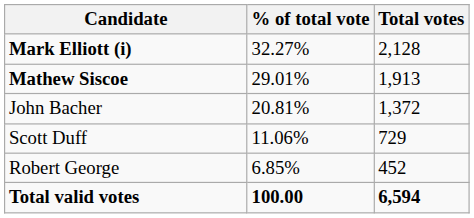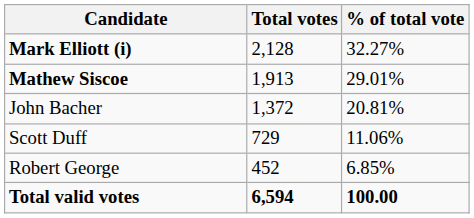 <table class="wikitable">
 <tr>
 <th bgcolor="#DDDDFF" width="200px">Candidate</th>
+<th bgcolor="#DDDDFF">Total votes</th>
 <th bgcolor="#DDDDFF">% of total vote</th>
-<th bgcolor="#DDDDFF">Total votes</th>
 </tr>
 <tr>
 <td><strong>Mark Elliott (i)</strong></td>
+<td>2,128</td>
 <td>32.27%</td>
-<td>2,128</td>
 </tr>
 <tr>
 <td><strong>Mathew Siscoe</strong></td>
+<td>1,913</td>
 <td>29.01%</td>
-<td>1,913</td>
 </tr>
 <tr>
 <td>John Bacher</td>
+<td>1,372</td>
 <td>20.81%</td>
-<td>1,372</td>
 </tr>
 <tr>
 <td>Scott Duff</td>
+<td>729</td>
 <td>11.06%</td>
-<td>729</td>
 </tr>
 <tr>
 <td>Robert George</td>
+<td>452</td>
 <td>6.85%</td>
-<td>452</td>
 </tr>
 <tr>
 <td><strong>Total valid votes</strong></td>
+<td><strong>6,594</strong></td>
 <td><strong>100.00</strong></td>
-<td><strong>6,594</strong></td>
 </tr>
 </table>
